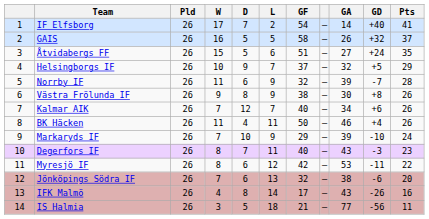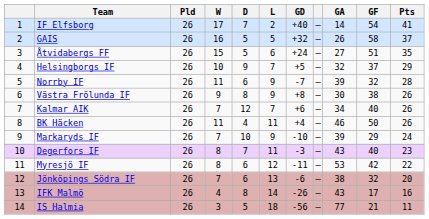 <table class="wikitable" style="text-align: center">
 <tr>
 <th style="width: 40px;"></th>
 <th style="width: 200px;">Team</th>
 <th style="width: 45px;">Pld</th>
 <th style="width: 35px;">W</th>
 <th style="width: 35px;">D</th>
 <th style="width: 35px;">L</th>
-<th style="width: 45px;">GF</th>
+<th style="width: 35px;">GD</th>
 <th></th>
 <th style="width: 45px;">GA</th>
-<th style="width: 35px;">GD</th>
+<th style="width: 45px;">GF</th>
 <th style="width: 45px;">Pts</th>
 </tr>
 <tr style="background: #d2e6ff">
 <td>1</td>
 <td style="text-align: left;"><a href='#'>IF Elfsborg</a></td>
 <td>26</td>
 <td>17</td>
 <td>7</td>
 <td>2</td>
-<td>54</td>
+<td>+40</td>
 <td>–</td>
 <td>14</td>
-<td>+40</td>
+<td>54</td>
 <td>41</td>
 </tr>
 <tr style="background: #d2e6ff">
 <td>2</td>
 <td style="text-align: left;"><a href='#'>GAIS</a></td>
 <td>26</td>
 <td>16</td>
 <td>5</td>
 <td>5</td>
-<td>58</td>
+<td>+32</td>
 <td>–</td>
 <td>26</td>
-<td>+32</td>
+<td>58</td>
 <td>37</td>
 </tr>
 <tr>
 <td>3</td>
 <td style="text-align: left;"><a href='#'>Åtvidabergs FF</a></td>
 <td>26</td>
 <td>15</td>
 <td>5</td>
 <td>6</td>
-<td>51</td>
+<td>+24</td>
 <td>–</td>
 <td>27</td>
-<td>+24</td>
+<td>51</td>
 <td>35</td>
 </tr>
 <tr>
 <td>4</td>
 <td style="text-align: left;"><a href='#'>Helsingborgs IF</a></td>
 <td>26</td>
 <td>10</td>
 <td>9</td>
 <td>7</td>
-<td>37</td>
+<td>+5</td>
 <td>–</td>
 <td>32</td>
-<td>+5</td>
+<td>37</td>
 <td>29</td>
 </tr>
 <tr>
 <td>5</td>
 <td style="text-align: left;"><a href='#'>Norrby IF</a></td>
 <td>26</td>
 <td>11</td>
 <td>6</td>
 <td>9</td>
-<td>32</td>
+<td>-7</td>
 <td>–</td>
 <td>39</td>
-<td>-7</td>
+<td>32</td>
 <td>28</td>
 </tr>
 <tr>
 <td>6</td>
 <td style="text-align: left;"><a href='#'>Västra Frölunda IF</a></td>
 <td>26</td>
 <td>9</td>
 <td>8</td>
 <td>9</td>
-<td>38</td>
+<td>+8</td>
 <td>–</td>
 <td>30</td>
-<td>+8</td>
+<td>38</td>
 <td>26</td>
 </tr>
 <tr>
 <td>7</td>
 <td style="text-align: left;"><a href='#'>Kalmar AIK</a></td>
 <td>26</td>
 <td>7</td>
 <td>12</td>
 <td>7</td>
-<td>40</td>
+<td>+6</td>
 <td>–</td>
 <td>34</td>
-<td>+6</td>
+<td>40</td>
 <td>26</td>
 </tr>
 <tr>
 <td>8</td>
 <td style="text-align: left;"><a href='#'>BK Häcken</a></td>
 <td>26</td>
 <td>11</td>
 <td>4</td>
 <td>11</td>
-<td>50</td>
+<td>+4</td>
 <td>–</td>
 <td>46</td>
-<td>+4</td>
+<td>50</td>
 <td>26</td>
 </tr>
 <tr>
 <td>9</td>
 <td style="text-align: left;"><a href='#'>Markaryds IF</a></td>
 <td>26</td>
 <td>7</td>
 <td>10</td>
 <td>9</td>
-<td>29</td>
+<td>-10</td>
 <td>–</td>
 <td>39</td>
-<td>-10</td>
+<td>29</td>
 <td>24</td>
 </tr>
 <tr style="background: #ecd1ff">
 <td>10</td>
 <td style="text-align: left;"><a href='#'>Degerfors IF</a></td>
 <td>26</td>
 <td>8</td>
 <td>7</td>
 <td>11</td>
-<td>40</td>
+<td>-3</td>
 <td>–</td>
 <td>43</td>
-<td>-3</td>
+<td>40</td>
 <td>23</td>
 </tr>
 <tr>
 <td>11</td>
 <td style="text-align: left;"><a href='#'>Myresjö IF</a></td>
 <td>26</td>
 <td>8</td>
 <td>6</td>
 <td>12</td>
-<td>42</td>
+<td>-11</td>
 <td>–</td>
 <td>53</td>
-<td>-11</td>
+<td>42</td>
 <td>22</td>
 </tr>
 <tr style="background: #deb0b0">
 <td>12</td>
 <td style="text-align: left;"><a href='#'>Jönköpings Södra IF</a></td>
 <td>26</td>
 <td>7</td>
 <td>6</td>
 <td>13</td>
-<td>32</td>
+<td>-6</td>
 <td>–</td>
 <td>38</td>
-<td>-6</td>
+<td>32</td>
 <td>20</td>
 </tr>
 <tr style="background: #deb0b0">
 <td>13</td>
 <td style="text-align: left;"><a href='#'>IFK Malmö</a></td>
 <td>26</td>
 <td>4</td>
 <td>8</td>
 <td>14</td>
-<td>17</td>
+<td>-26</td>
 <td>–</td>
 <td>43</td>
-<td>-26</td>
+<td>17</td>
 <td>16</td>
 </tr>
 <tr style="background: #deb0b0">
 <td>14</td>
 <td style="text-align: left;"><a href='#'>IS Halmia</a></td>
 <td>26</td>
 <td>3</td>
 <td>5</td>
 <td>18</td>
-<td>21</td>
+<td>-56</td>
 <td>–</td>
 <td>77</td>
-<td>-56</td>
+<td>21</td>
 <td>11</td>
 </tr>
 </table>
